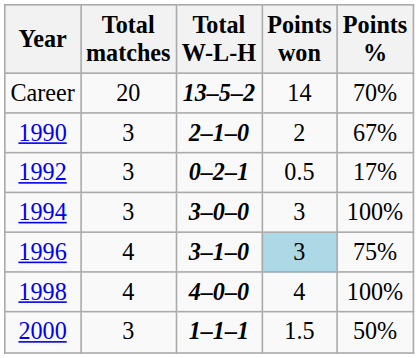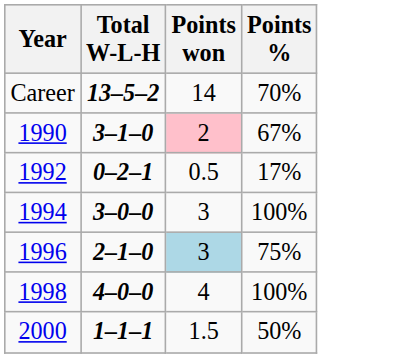 <table class="wikitable" style="text-align:center; font-size: 95%;">
 <tr>
 <th>Year</th>
-<th>Total<br>matches</th>
 <th>Total<br>W-L-H</th>
 <th>Points<br>won</th>
 <th>Points<br>%</th>
 </tr>
 <tr>
 <td>Career</td>
-<td>20</td>
 <td><strong><em>13–5–2</em></strong></td>
 <td>14</td>
 <td>70%</td>
 </tr>
 <tr>
 <td><a href='#'>1990</a></td>
-<td>3</td>
-<td><strong><em>2–1–0</em></strong></td>
-<td>2</td>
+<td><strong><em>3–1–0</em></strong></td>
+<td style="background: pink;">2</td>
 <td>67%</td>
 </tr>
 <tr>
 <td><a href='#'>1992</a></td>
-<td>3</td>
 <td><strong><em>0–2–1</em></strong></td>
 <td>0.5</td>
 <td>17%</td>
 </tr>
 <tr>
 <td><a href='#'>1994</a></td>
-<td>3</td>
 <td><strong><em>3–0–0</em></strong></td>
 <td>3</td>
 <td>100%</td>
 </tr>
 <tr>
 <td><a href='#'>1996</a></td>
-<td>4</td>
-<td><strong><em>3–1–0</em></strong></td>
+<td><strong><em>2–1–0</em></strong></td>
 <td style="background: lightblue;">3</td>
 <td>75%</td>
 </tr>
 <tr>
 <td><a href='#'>1998</a></td>
-<td>4</td>
 <td><strong><em>4–0–0</em></strong></td>
 <td>4</td>
 <td>100%</td>
 </tr>
 <tr>
 <td><a href='#'>2000</a></td>
-<td>3</td>
 <td><strong><em>1–1–1</em></strong></td>
 <td>1.5</td>
 <td>50%</td>
 </tr>
 </table>
